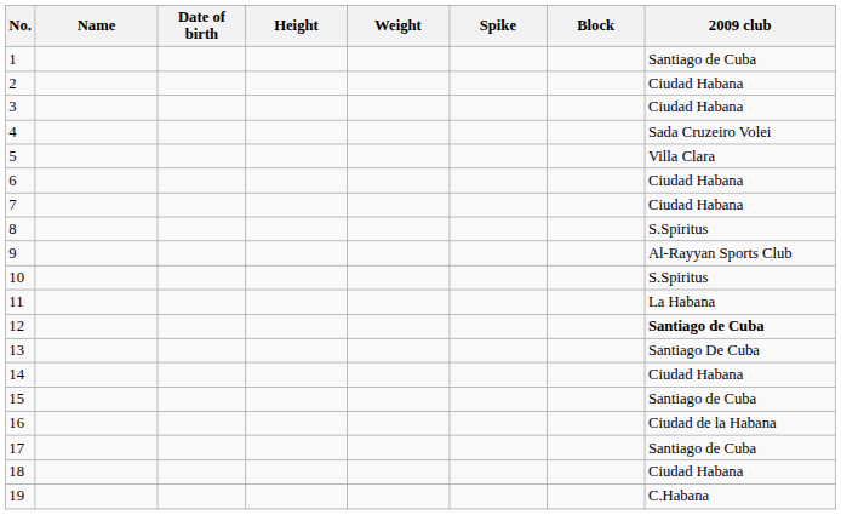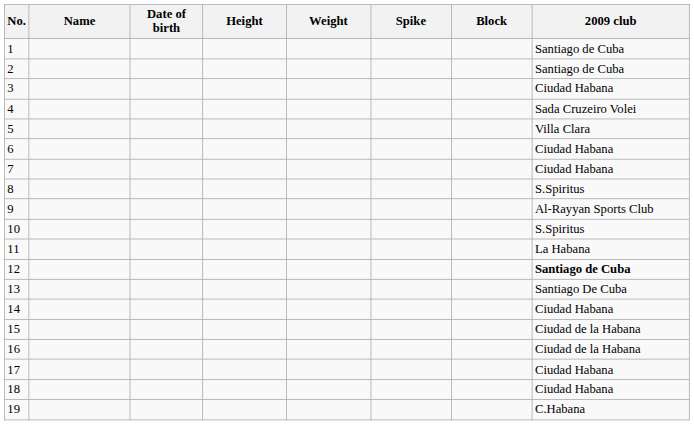 <table class="wikitable sortable" style=font-size:100%; text-align:center;>
 <tr>
 <th>No.</th>
 <th style=width:12em>Name</th>
 <th style=width:8em>Date of birth</th>
 <th style=width:9em>Height</th>
 <th style=width:9em>Weight</th>
 <th style=width:9em>Spike</th>
 <th style=width:9em>Block</th>
 <th style=width:19em>2009 club</th>
 </tr>
 <tr>
 <td>1</td>
 <td align=left></td>
 <td align=right></td>
 <td></td>
 <td></td>
 <td></td>
 <td></td>
 <td align=left>Santiago de Cuba</td>
 </tr>
 <tr>
 <td>2</td>
 <td align=left></td>
 <td align=right></td>
 <td></td>
 <td></td>
 <td></td>
 <td></td>
-<td align=left>Ciudad Habana</td>
+<td align=left>Santiago de Cuba</td>
 </tr>
 <tr>
 <td>3</td>
 <td align=left></td>
 <td align=right></td>
 <td></td>
 <td></td>
 <td></td>
 <td></td>
 <td align=left>Ciudad Habana</td>
 </tr>
 <tr>
 <td>4</td>
 <td align=left></td>
 <td align=right></td>
 <td></td>
 <td></td>
 <td></td>
 <td></td>
 <td align=left>Sada Cruzeiro Volei</td>
 </tr>
 <tr>
 <td>5</td>
 <td align=left></td>
 <td align=right></td>
 <td></td>
 <td></td>
 <td></td>
 <td></td>
 <td align=left>Villa Clara</td>
 </tr>
 <tr>
 <td>6</td>
 <td align=left></td>
 <td align=right></td>
 <td></td>
 <td></td>
 <td></td>
 <td></td>
 <td align=left>Ciudad Habana</td>
 </tr>
 <tr>
 <td>7</td>
 <td align=left></td>
 <td align=right></td>
 <td></td>
 <td></td>
 <td></td>
 <td></td>
 <td align=left>Ciudad Habana</td>
 </tr>
 <tr>
 <td>8</td>
 <td align=left></td>
 <td align=right></td>
 <td></td>
 <td></td>
 <td></td>
 <td></td>
 <td align=left>S.Spiritus</td>
 </tr>
 <tr>
 <td>9</td>
 <td align=left></td>
 <td align=right></td>
 <td></td>
 <td></td>
 <td></td>
 <td></td>
 <td align=left>Al-Rayyan Sports Club</td>
 </tr>
 <tr>
 <td>10</td>
 <td align=left></td>
 <td align=right></td>
 <td></td>
 <td></td>
 <td></td>
 <td></td>
 <td align=left>S.Spiritus</td>
 </tr>
 <tr>
 <td>11</td>
 <td align=left></td>
 <td align=right></td>
 <td></td>
 <td></td>
 <td></td>
 <td></td>
 <td align=left>La Habana</td>
 </tr>
 <tr>
 <td>12</td>
 <td align=left></td>
 <td align=right></td>
 <td></td>
 <td></td>
 <td></td>
 <td></td>
 <td align=left><strong>Santiago de Cuba</strong></td>
 </tr>
 <tr>
 <td>13</td>
 <td align=left></td>
 <td align=right></td>
 <td></td>
 <td></td>
 <td></td>
 <td></td>
 <td align=left>Santiago De Cuba</td>
 </tr>
 <tr>
 <td>14</td>
 <td align=left></td>
 <td align=right></td>
 <td></td>
 <td></td>
 <td></td>
 <td></td>
 <td align=left>Ciudad Habana</td>
 </tr>
 <tr>
 <td>15</td>
 <td align=left></td>
 <td align=right></td>
 <td></td>
 <td></td>
 <td></td>
 <td></td>
-<td align=left>Santiago de Cuba</td>
+<td align=left>Ciudad de la Habana</td>
 </tr>
 <tr>
 <td>16</td>
 <td align=left></td>
 <td align=right></td>
 <td></td>
 <td></td>
 <td></td>
 <td></td>
 <td align=left>Ciudad de la Habana</td>
 </tr>
 <tr>
 <td>17</td>
 <td align=left></td>
 <td align=right></td>
 <td></td>
 <td></td>
 <td></td>
 <td></td>
-<td align=left>Santiago de Cuba</td>
+<td align=left>Ciudad Habana</td>
 </tr>
 <tr>
 <td>18</td>
 <td align=left></td>
 <td align=right></td>
 <td></td>
 <td></td>
 <td></td>
 <td></td>
 <td align=left>Ciudad Habana</td>
 </tr>
 <tr>
 <td>19</td>
 <td align=left></td>
 <td align=right></td>
 <td></td>
 <td></td>
 <td></td>
 <td></td>
 <td align=left>C.Habana</td>
 </tr>
 </table>
